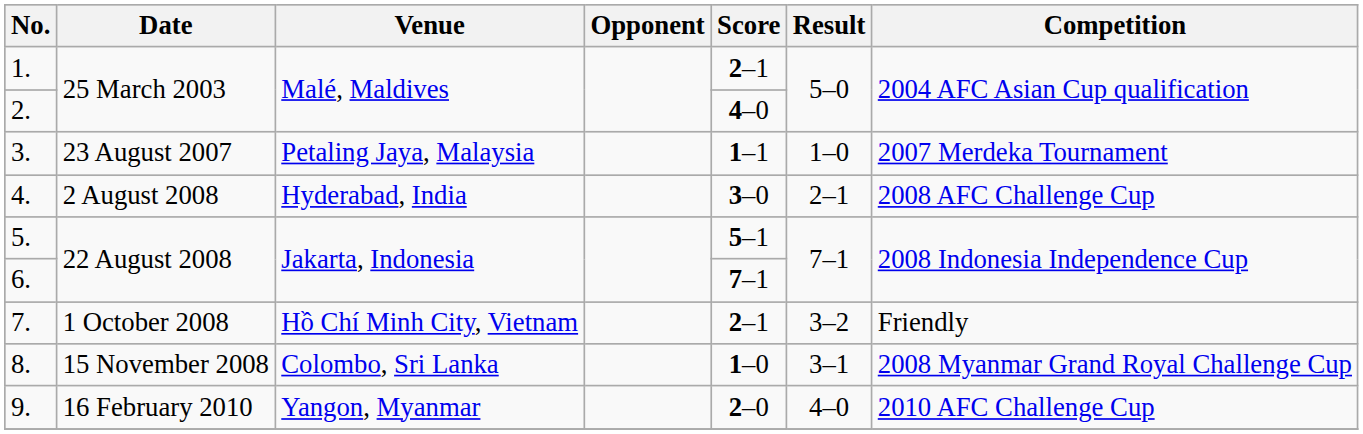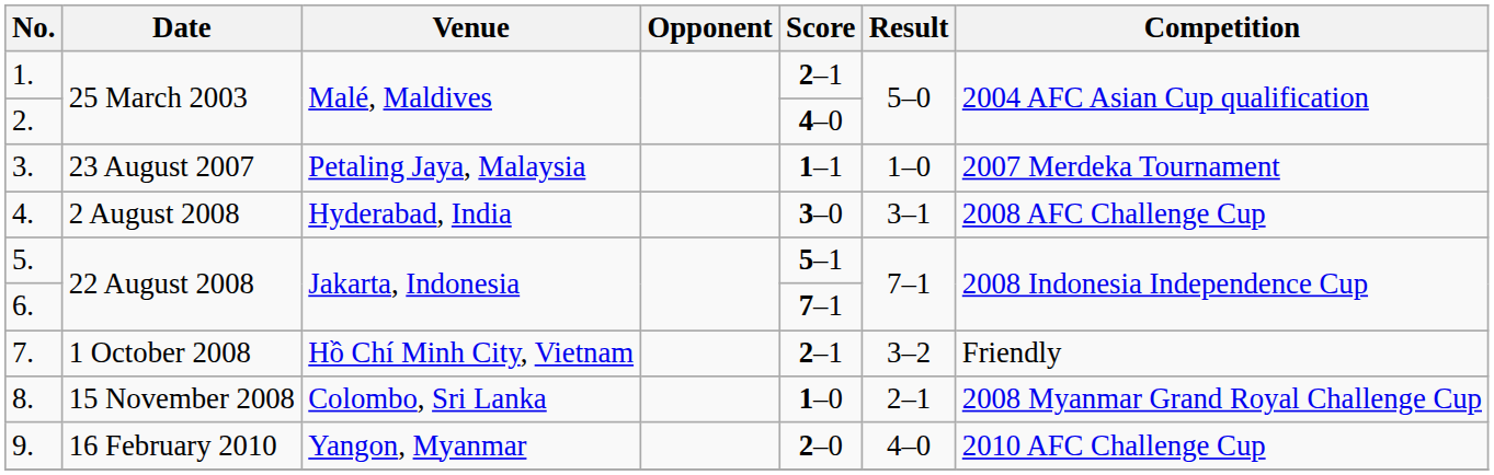 <table class="wikitable">
 <tr>
 <th>No.</th>
 <th>Date</th>
 <th>Venue</th>
 <th>Opponent</th>
 <th>Score</th>
 <th>Result</th>
 <th>Competition</th>
 </tr>
 <tr>
 <td>1.</td>
 <td rowspan=2>25 March 2003</td>
 <td rowspan=2><a href='#'>Malé</a>, <a href='#'>Maldives</a></td>
 <td rowspan=2></td>
 <td align=center><strong>2</strong>–1</td>
 <td rowspan=2 align=center>5–0</td>
 <td rowspan=2><a href='#'>2004 AFC Asian Cup qualification</a></td>
 </tr>
 <tr>
 <td>2.</td>
 <td align=center><strong>4</strong>–0</td>
 </tr>
 <tr>
 <td>3.</td>
 <td>23 August 2007</td>
 <td><a href='#'>Petaling Jaya</a>, <a href='#'>Malaysia</a></td>
 <td></td>
 <td align=center><strong>1</strong>–1</td>
 <td align=center>1–0</td>
 <td><a href='#'>2007 Merdeka Tournament</a></td>
 </tr>
 <tr>
 <td>4.</td>
 <td>2 August 2008</td>
 <td><a href='#'>Hyderabad</a>, <a href='#'>India</a></td>
 <td></td>
 <td align=center><strong>3</strong>–0</td>
-<td align=center>2–1</td>
+<td align=center>3–1</td>
 <td><a href='#'>2008 AFC Challenge Cup</a></td>
 </tr>
 <tr>
 <td>5.</td>
 <td rowspan=2>22 August 2008</td>
 <td rowspan=2><a href='#'>Jakarta</a>, <a href='#'>Indonesia</a></td>
 <td rowspan=2></td>
 <td align=center><strong>5</strong>–1</td>
 <td rowspan=2 align=center>7–1</td>
 <td rowspan=2><a href='#'>2008 Indonesia Independence Cup</a></td>
 </tr>
 <tr>
 <td>6.</td>
 <td align=center><strong>7</strong>–1</td>
 </tr>
 <tr>
 <td>7.</td>
 <td>1 October 2008</td>
 <td><a href='#'>Hồ Chí Minh City</a>, <a href='#'>Vietnam</a></td>
 <td></td>
 <td align=center><strong>2</strong>–1</td>
 <td align=center>3–2</td>
 <td>Friendly</td>
 </tr>
 <tr>
 <td>8.</td>
 <td>15 November 2008</td>
 <td><a href='#'>Colombo</a>, <a href='#'>Sri Lanka</a></td>
 <td></td>
 <td align=center><strong>1</strong>–0</td>
-<td align=center>3–1</td>
+<td align=center>2–1</td>
 <td><a href='#'>2008 Myanmar Grand Royal Challenge Cup</a></td>
 </tr>
 <tr>
 <td>9.</td>
 <td>16 February 2010</td>
 <td><a href='#'>Yangon</a>, <a href='#'>Myanmar</a></td>
 <td></td>
 <td align=center><strong>2</strong>–0</td>
 <td align=center>4–0</td>
 <td><a href='#'>2010 AFC Challenge Cup</a></td>
 </tr>
 <tr>
 </tr>
 </table>
